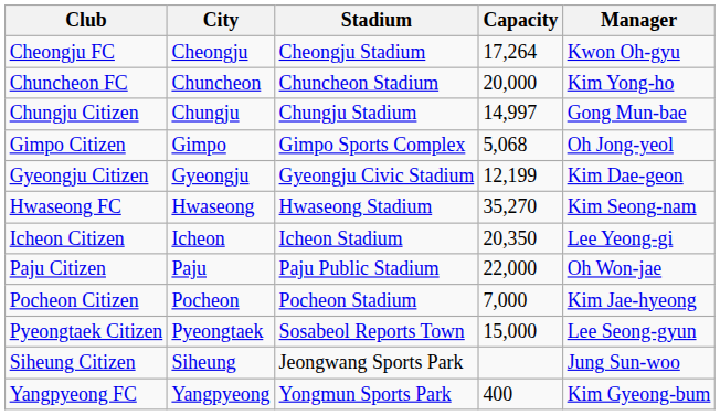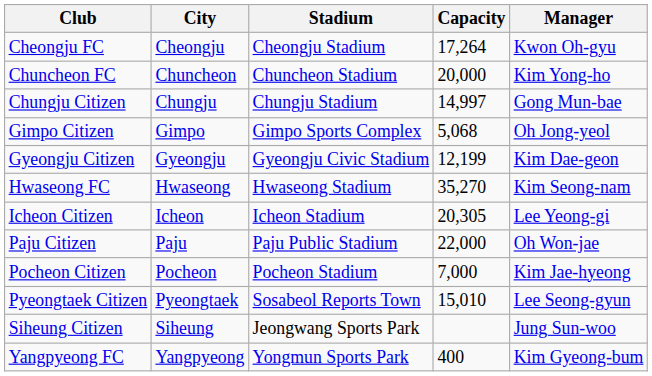 <table class="wikitable sortable" style="text-align: left;">
 <tr>
 <th>Club</th>
 <th>City</th>
 <th>Stadium</th>
 <th>Capacity</th>
 <th>Manager</th>
 </tr>
 <tr>
 <td><a href='#'>Cheongju FC</a></td>
 <td><a href='#'>Cheongju</a></td>
 <td><a href='#'>Cheongju Stadium</a></td>
 <td>17,264</td>
 <td> <a href='#'>Kwon Oh-gyu</a></td>
 </tr>
 <tr>
 <td><a href='#'>Chuncheon FC</a></td>
 <td><a href='#'>Chuncheon</a></td>
 <td><a href='#'>Chuncheon Stadium</a></td>
 <td>20,000</td>
 <td> <a href='#'>Kim Yong-ho</a></td>
 </tr>
 <tr>
 <td><a href='#'>Chungju Citizen</a></td>
 <td><a href='#'>Chungju</a></td>
 <td><a href='#'>Chungju Stadium</a></td>
 <td>14,997</td>
 <td> <a href='#'>Gong Mun-bae</a></td>
 </tr>
 <tr>
 <td><a href='#'>Gimpo Citizen</a></td>
 <td><a href='#'>Gimpo</a></td>
 <td><a href='#'>Gimpo Sports Complex</a></td>
 <td>5,068</td>
 <td> <a href='#'>Oh Jong-yeol</a></td>
 </tr>
 <tr>
 <td><a href='#'>Gyeongju Citizen</a></td>
 <td><a href='#'>Gyeongju</a></td>
 <td><a href='#'>Gyeongju Civic Stadium</a></td>
 <td>12,199</td>
 <td> <a href='#'>Kim Dae-geon</a></td>
 </tr>
 <tr>
 <td><a href='#'>Hwaseong FC</a></td>
 <td><a href='#'>Hwaseong</a></td>
 <td><a href='#'>Hwaseong Stadium</a></td>
 <td>35,270</td>
 <td> <a href='#'>Kim Seong-nam</a></td>
 </tr>
 <tr>
 <td><a href='#'>Icheon Citizen</a></td>
 <td><a href='#'>Icheon</a></td>
 <td><a href='#'>Icheon Stadium</a></td>
-<td>20,350</td>
+<td>20,305</td>
 <td> <a href='#'>Lee Yeong-gi</a></td>
 </tr>
 <tr>
 <td><a href='#'>Paju Citizen</a></td>
 <td><a href='#'>Paju</a></td>
 <td><a href='#'>Paju Public Stadium</a></td>
 <td>22,000</td>
 <td> <a href='#'>Oh Won-jae</a></td>
 </tr>
 <tr>
 <td><a href='#'>Pocheon Citizen</a></td>
 <td><a href='#'>Pocheon</a></td>
 <td><a href='#'>Pocheon Stadium</a></td>
 <td>7,000</td>
 <td> <a href='#'>Kim Jae-hyeong</a></td>
 </tr>
 <tr>
 <td><a href='#'>Pyeongtaek Citizen</a></td>
 <td><a href='#'>Pyeongtaek</a></td>
 <td><a href='#'>Sosabeol Reports Town</a></td>
-<td>15,000</td>
+<td>15,010</td>
 <td> <a href='#'>Lee Seong-gyun</a></td>
 </tr>
 <tr>
 <td><a href='#'>Siheung Citizen</a></td>
 <td><a href='#'>Siheung</a></td>
 <td>Jeongwang Sports Park</td>
 <td></td>
 <td> <a href='#'>Jung Sun-woo</a></td>
 </tr>
 <tr>
 <td><a href='#'>Yangpyeong FC</a></td>
 <td><a href='#'>Yangpyeong</a></td>
 <td><a href='#'>Yongmun Sports Park</a></td>
 <td>400</td>
 <td> <a href='#'>Kim Gyeong-bum</a></td>
 </tr>
 </table>
